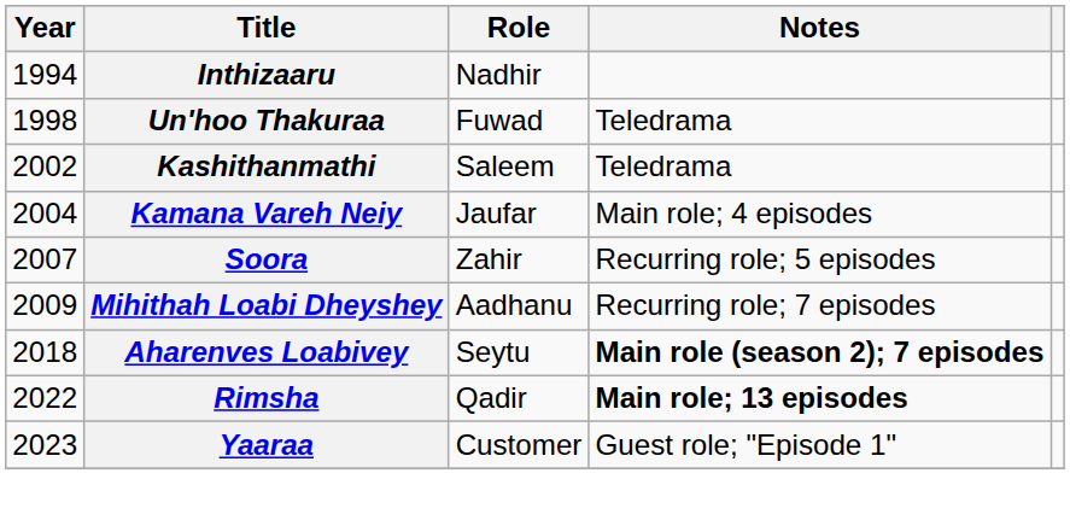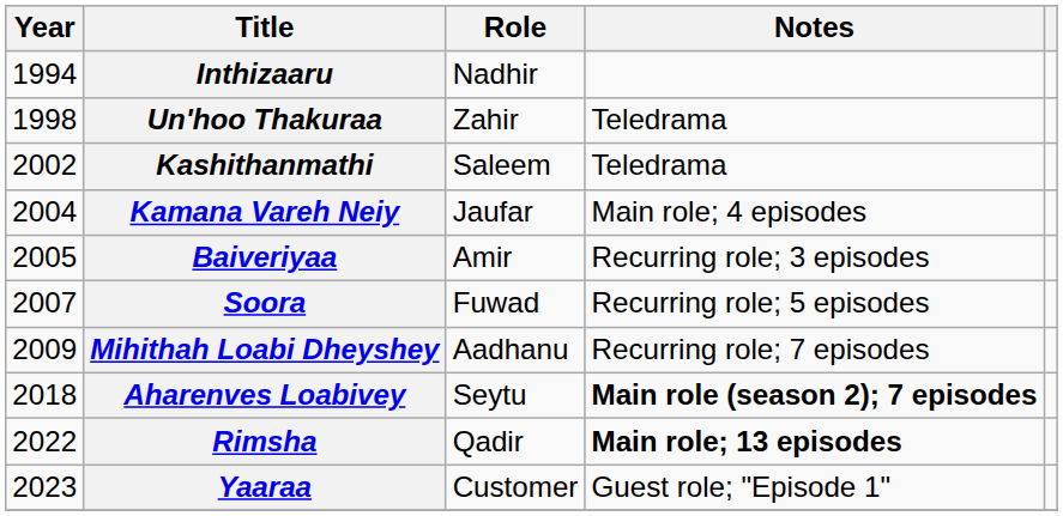 <table class="wikitable sortable plainrowheaders">
 <tr style="background:#ccc; text-align:center;">
 <th scope="col">Year</th>
 <th scope="col">Title</th>
 <th scope="col">Role</th>
 <th scope="col">Notes</th>
 <th scope="col" class="unsortable"></th>
 </tr>
 <tr>
 <td>1994</td>
 <th scope="row"><em>Inthizaaru</em></th>
 <td>Nadhir</td>
 <td></td>
 <td style="text-align: center;"></td>
 </tr>
 <tr>
 <td>1998</td>
 <th scope="row"><em>Un'hoo Thakuraa</em></th>
-<td>Fuwad</td>
+<td>Zahir</td>
 <td>Teledrama</td>
 <td style="text-align: center;"></td>
 </tr>
 <tr>
 <td>2002</td>
 <th scope="row"><em>Kashithanmathi</em></th>
 <td>Saleem</td>
 <td>Teledrama</td>
 <td style="text-align: center;"></td>
 </tr>
 <tr>
 <td>2004</td>
 <th scope="row"><em><a href='#'>Kamana Vareh Neiy</a></em></th>
 <td>Jaufar</td>
 <td>Main role; 4 episodes</td>
 <td style="text-align: center;"></td>
 </tr>
 <tr>
+<td>2005</td>
+<th scope="row"><em><a href='#'>Baiveriyaa</a></em></th>
+<td>Amir</td>
+<td>Recurring role; 3 episodes</td>
+<td style="text-align: center;"></td>
+</tr>
+<tr>
 <td>2007</td>
 <th scope="row"><em><a href='#'>Soora</a></em></th>
-<td>Zahir</td>
+<td>Fuwad</td>
 <td>Recurring role; 5 episodes</td>
 <td style="text-align: center;"></td>
 </tr>
 <tr>
 <td>2009</td>
 <th scope="row"><em><a href='#'>Mihithah Loabi Dheyshey</a></em></th>
 <td>Aadhanu</td>
 <td>Recurring role; 7 episodes</td>
 <td style="text-align: center;"></td>
 </tr>
 <tr>
 <td>2018</td>
 <th scope="row"><em><a href='#'>Aharenves Loabivey</a></em></th>
 <td>Seytu</td>
 <td><strong>Main role (season 2); 7 episodes</strong></td>
 <td style="text-align: center;"></td>
 </tr>
 <tr>
 <td>2022</td>
 <th scope="row"><em><a href='#'>Rimsha</a></em></th>
 <td>Qadir</td>
 <td><strong>Main role; 13 episodes</strong></td>
 <td style="text-align: center;"></td>
 </tr>
 <tr>
 <td>2023</td>
 <th scope="row"><em><a href='#'>Yaaraa</a></em></th>
 <td>Customer</td>
 <td>Guest role; "Episode 1"</td>
 <td style="text-align: center;"></td>
 </tr>
 <tr>
 </tr>
 </table>
